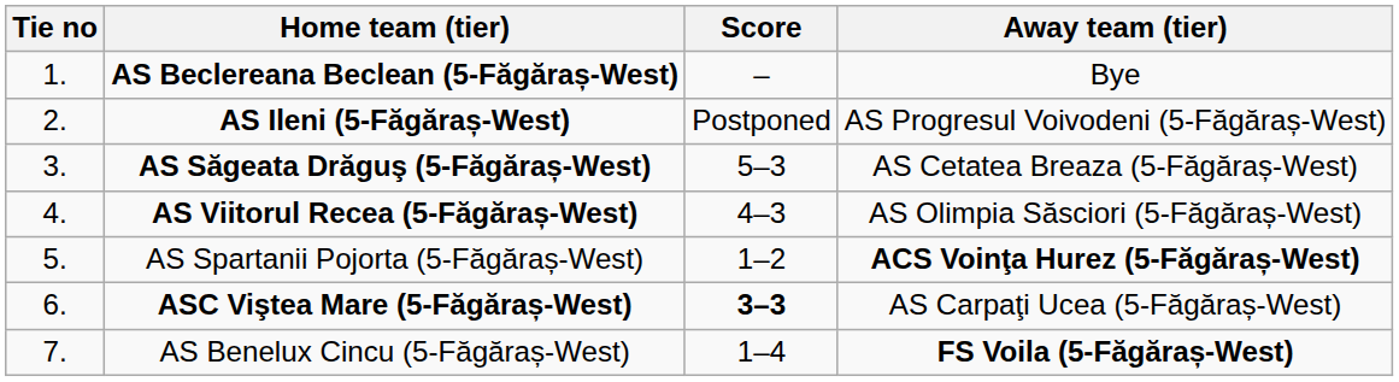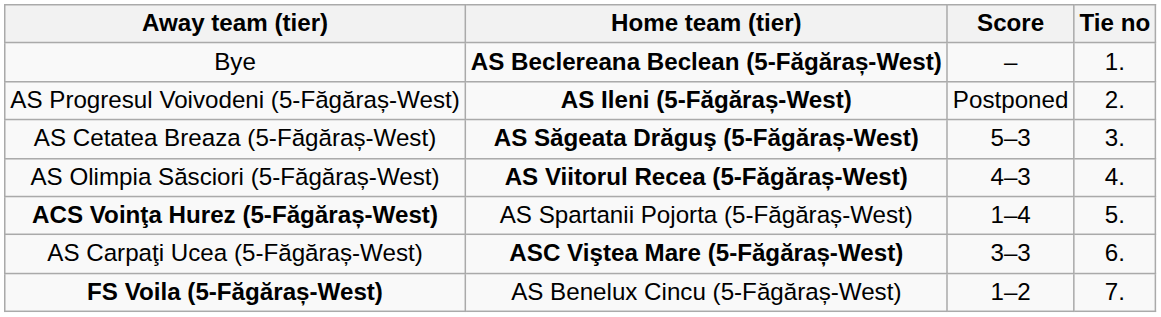 <table class="wikitable" style="text-align: center">
 <tr>
-<th>Tie no</th>
+<th>Away team (tier)</th>
 <th>Home team (tier)</th>
 <th>Score</th>
-<th>Away team (tier)</th>
+<th>Tie no</th>
 </tr>
 <tr>
-<td>1.</td>
+<td>Bye</td>
 <td><strong>AS Beclereana Beclean (5-Făgăraș-West)</strong></td>
 <td>–</td>
-<td>Bye</td>
+<td>1.</td>
 </tr>
 <tr>
-<td>2.</td>
+<td>AS Progresul Voivodeni (5-Făgăraș-West)</td>
 <td><strong>AS Ileni (5-Făgăraș-West)</strong></td>
 <td>Postponed</td>
-<td>AS Progresul Voivodeni (5-Făgăraș-West)</td>
+<td>2.</td>
 </tr>
 <tr>
-<td>3.</td>
+<td>AS Cetatea Breaza (5-Făgăraș-West)</td>
 <td><strong>AS Săgeata Drăguş (5-Făgăraș-West)</strong></td>
 <td>5–3</td>
-<td>AS Cetatea Breaza (5-Făgăraș-West)</td>
+<td>3.</td>
 </tr>
 <tr>
-<td>4.</td>
+<td>AS Olimpia Săsciori (5-Făgăraș-West)</td>
 <td><strong>AS Viitorul Recea (5-Făgăraș-West)</strong></td>
 <td>4–3</td>
-<td>AS Olimpia Săsciori (5-Făgăraș-West)</td>
+<td>4.</td>
 </tr>
 <tr>
+<td><strong>ACS Voinţa Hurez (5-Făgăraș-West)</strong></td>
+<td>AS Spartanii Pojorta (5-Făgăraș-West)</td>
+<td>1–4</td>
 <td>5.</td>
-<td>AS Spartanii Pojorta (5-Făgăraș-West)</td>
-<td>1–2 </td>
-<td><strong>ACS Voinţa Hurez (5-Făgăraș-West)</strong></td>
 </tr>
 <tr>
+<td>AS Carpaţi Ucea (5-Făgăraș-West)</td>
+<td><strong>ASC Viştea Mare (5-Făgăraș-West)</strong></td>
+<td>3–3  </td>
 <td>6.</td>
-<td><strong>ASC Viştea Mare (5-Făgăraș-West)</strong></td>
-<td><strong>3–3  </strong></td>
-<td>AS Carpaţi Ucea (5-Făgăraș-West)</td>
 </tr>
 <tr>
+<td><strong>FS Voila (5-Făgăraș-West)</strong></td>
+<td>AS Benelux Cincu (5-Făgăraș-West)</td>
+<td>1–2 </td>
 <td>7.</td>
-<td>AS Benelux Cincu (5-Făgăraș-West)</td>
-<td>1–4</td>
-<td><strong>FS Voila (5-Făgăraș-West)</strong></td>
 </tr>
 </table>
